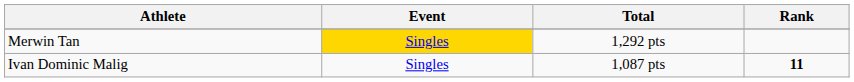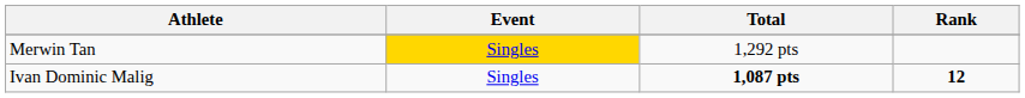 <table class="wikitable" style="font-size:90%">
 <tr>
 <th width="15%">Athlete</th>
 <th width="10%">Event</th>
 <th width="10%">Total</th>
 <th width="5%">Rank</th>
 </tr>
 <tr>
 </tr>
 <tr align="center">
 <td align="left">Merwin Tan</td>
 <td align="center" style="background: gold;"><a href='#'>Singles</a></td>
 <td>1,292 pts</td>
 <td></td>
 </tr>
 <tr align="center">
 <td align="left">Ivan Dominic Malig</td>
 <td align="center"><a href='#'>Singles</a></td>
-<td>1,087 pts</td>
-<td><strong>11</strong></td>
+<td><strong>1,087 pts</strong></td>
+<td><strong>12</strong></td>
 </tr>
 </table>
